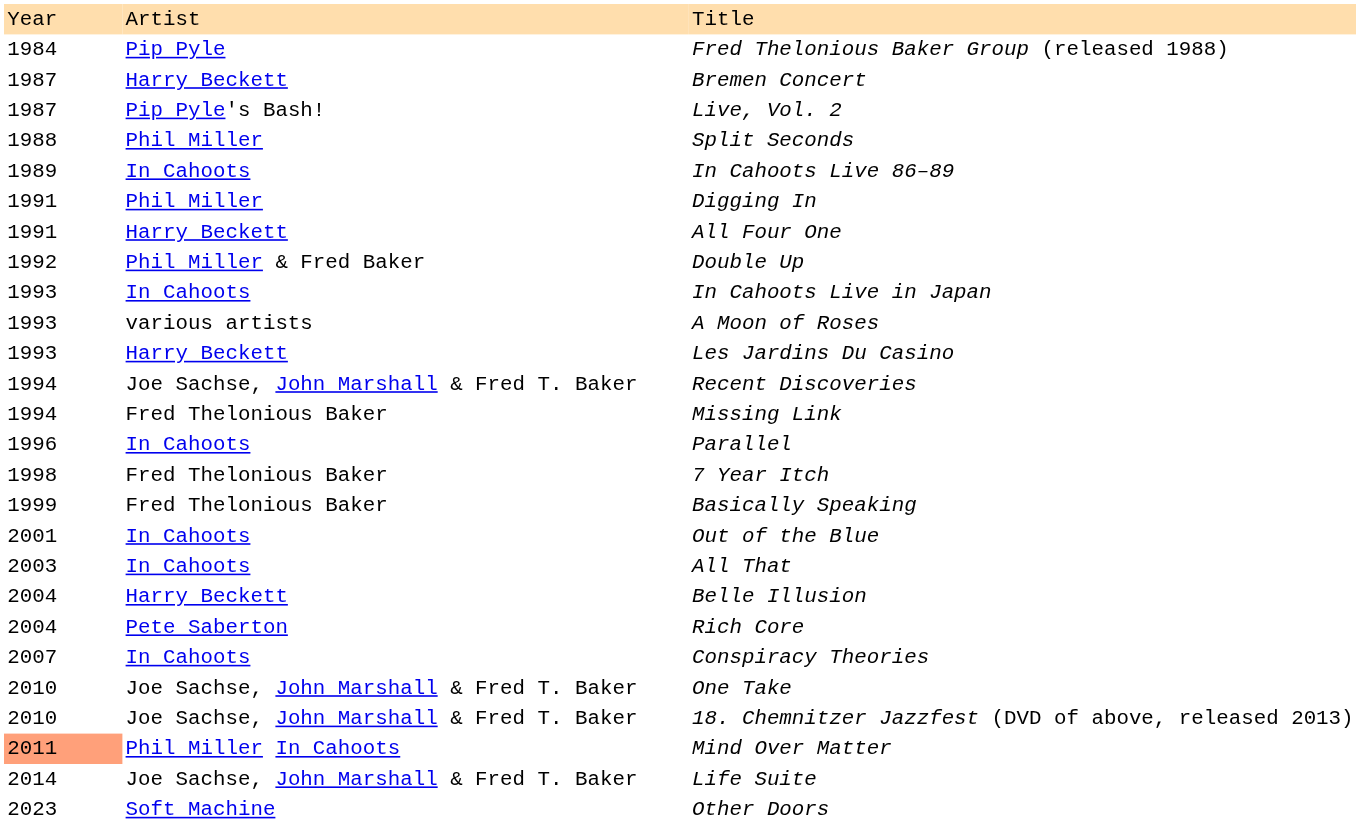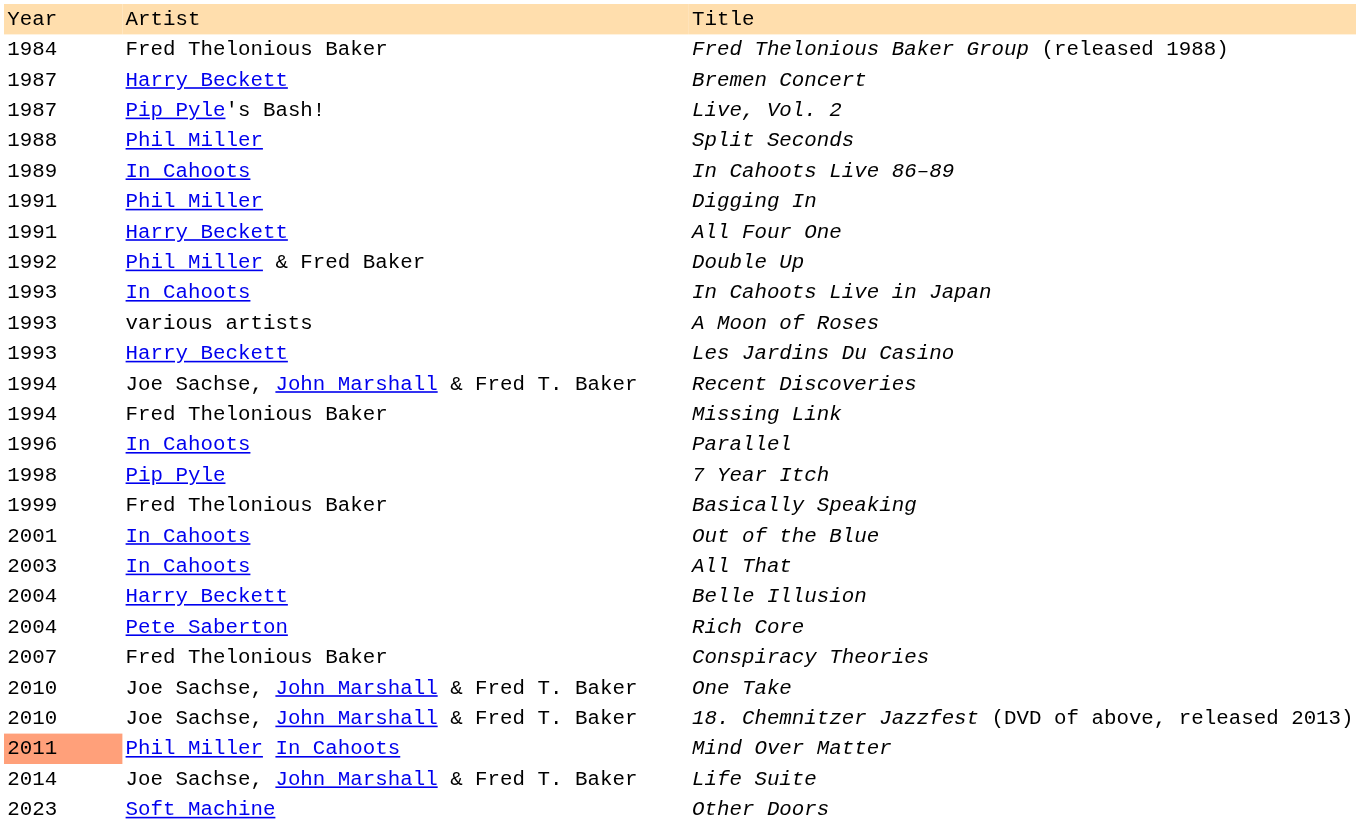 <table cellspacing="0" cellpadding="2" border="0">
 <tr style="background:#ffdead;">
 <td width=70px>Year</td>
 <td width=350px>Artist</td>
 <td>Title</td>
 </tr>
 <tr>
 <td>1984</td>
-<td><a href='#'>Pip Pyle</a></td>
+<td>Fred Thelonious Baker</td>
 <td><em>Fred Thelonious Baker Group</em> (released 1988)</td>
 </tr>
 <tr>
 <td>1987</td>
 <td><a href='#'>Harry Beckett</a></td>
 <td><em>Bremen Concert</em></td>
 </tr>
 <tr>
 <td>1987</td>
 <td><a href='#'>Pip Pyle</a>'s Bash!</td>
 <td><em>Live, Vol. 2</em></td>
 </tr>
 <tr>
 <td>1988</td>
 <td><a href='#'>Phil Miller</a></td>
 <td><em>Split Seconds</em></td>
 </tr>
 <tr>
 <td>1989</td>
 <td><a href='#'>In Cahoots</a></td>
 <td><em>In Cahoots Live 86–89</em></td>
 </tr>
 <tr>
 <td>1991</td>
 <td><a href='#'>Phil Miller</a></td>
 <td><em>Digging In</em></td>
 </tr>
 <tr>
 <td>1991</td>
 <td><a href='#'>Harry Beckett</a></td>
 <td><em>All Four One</em></td>
 </tr>
 <tr>
 <td>1992</td>
 <td><a href='#'>Phil Miller</a> & Fred Baker</td>
 <td><em>Double Up</em></td>
 </tr>
 <tr>
 <td>1993</td>
 <td><a href='#'>In Cahoots</a></td>
 <td><em>In Cahoots Live in Japan</em></td>
 </tr>
 <tr>
 <td>1993</td>
 <td>various artists</td>
 <td><em>A Moon of Roses</em></td>
 </tr>
 <tr>
 <td>1993</td>
 <td><a href='#'>Harry Beckett</a></td>
 <td><em>Les Jardins Du Casino</em></td>
 </tr>
 <tr>
 <td>1994</td>
 <td>Joe Sachse, <a href='#'>John Marshall</a> & Fred T. Baker</td>
 <td><em>Recent Discoveries</em></td>
 </tr>
 <tr>
 <td>1994</td>
 <td>Fred Thelonious Baker</td>
 <td><em>Missing Link</em></td>
 </tr>
 <tr>
 <td>1996</td>
 <td><a href='#'>In Cahoots</a></td>
 <td><em>Parallel</em></td>
 </tr>
 <tr>
 <td>1998</td>
-<td>Fred Thelonious Baker</td>
+<td><a href='#'>Pip Pyle</a></td>
 <td><em>7 Year Itch</em></td>
 </tr>
 <tr>
 <td>1999</td>
 <td>Fred Thelonious Baker</td>
 <td><em>Basically Speaking</em></td>
 </tr>
 <tr>
 <td>2001</td>
 <td><a href='#'>In Cahoots</a></td>
 <td><em>Out of the Blue</em></td>
 </tr>
 <tr>
 <td>2003</td>
 <td><a href='#'>In Cahoots</a></td>
 <td><em>All That</em></td>
 </tr>
 <tr>
 <td>2004</td>
 <td><a href='#'>Harry Beckett</a></td>
 <td><em>Belle Illusion</em></td>
 </tr>
 <tr>
 <td>2004</td>
 <td><a href='#'>Pete Saberton</a></td>
 <td><em>Rich Core</em></td>
 </tr>
 <tr>
 <td>2007</td>
-<td><a href='#'>In Cahoots</a></td>
+<td>Fred Thelonious Baker</td>
 <td><em>Conspiracy Theories</em></td>
 </tr>
 <tr>
 <td>2010</td>
 <td>Joe Sachse, <a href='#'>John Marshall</a> & Fred T. Baker</td>
 <td><em>One Take</em></td>
 </tr>
 <tr>
 <td>2010</td>
 <td>Joe Sachse, <a href='#'>John Marshall</a> & Fred T. Baker</td>
 <td><em>18. Chemnitzer Jazzfest</em> (DVD of above, released 2013)</td>
 </tr>
 <tr>
 <td style="background: lightsalmon;">2011</td>
 <td><a href='#'>Phil Miller</a> <a href='#'>In Cahoots</a></td>
 <td><em>Mind Over Matter</em></td>
 </tr>
 <tr>
 <td>2014</td>
 <td>Joe Sachse, <a href='#'>John Marshall</a> & Fred T. Baker</td>
 <td><em>Life Suite</em></td>
 </tr>
 <tr>
 <td>2023</td>
 <td><a href='#'>Soft Machine</a></td>
 <td><em>Other Doors</em></td>
 </tr>
 </table>
